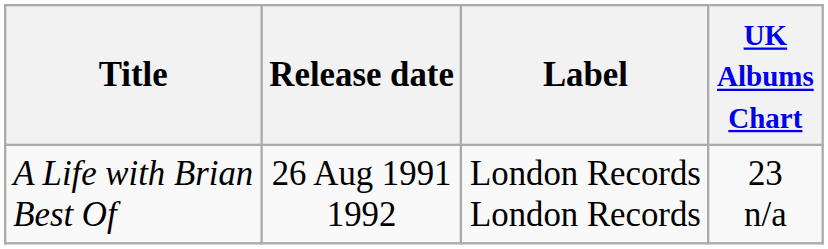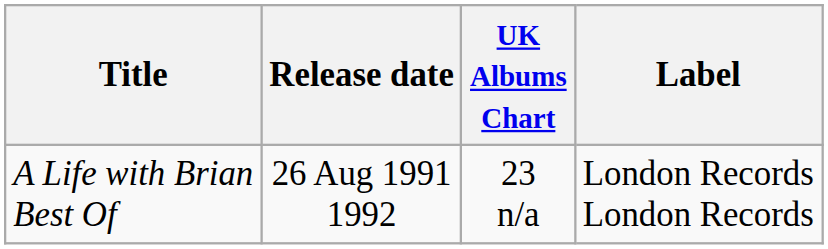 <table class="wikitable" style="font-size:95%">
 <tr>
 <th>Title</th>
 <th>Release date</th>
+<th width="35"><small><a href='#'>UK Albums Chart</a></small></th>
 <th>Label</th>
-<th width="35"><small><a href='#'>UK Albums Chart</a></small></th>
 </tr>
 <tr>
 <td align=left><em>A Life with Brian</em><br><em>Best Of</em></td>
 <td align=center>26 Aug 1991<br>1992</td>
+<td align=center>23<br>n/a</td>
 <td style="text-align:left;">London Records<br>London Records</td>
-<td align=center>23<br>n/a</td>
 </tr>
 </table>
